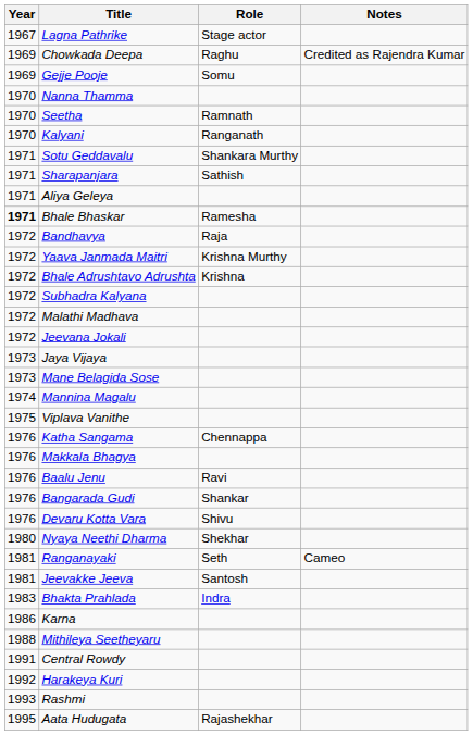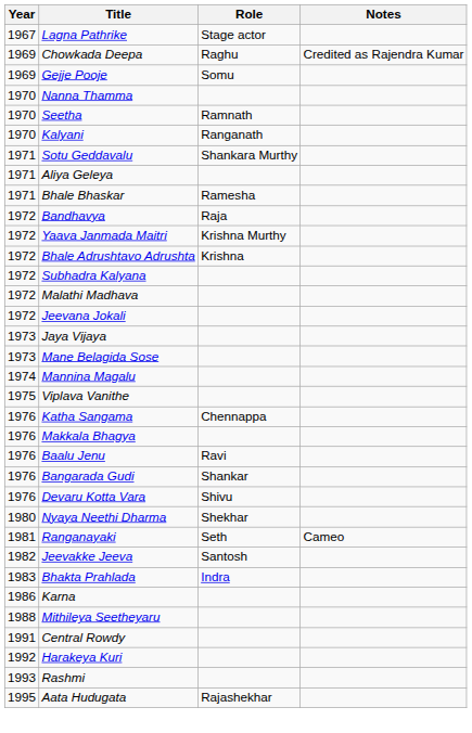 <table class="wikitable">
 <tr>
 <th>Year</th>
 <th>Title</th>
 <th>Role</th>
 <th>Notes</th>
 </tr>
 <tr>
 <td>1967</td>
 <td><em><a href='#'>Lagna Pathrike</a></em></td>
 <td>Stage actor</td>
 <td></td>
 </tr>
 <tr>
 <td>1969</td>
 <td><em>Chowkada Deepa</em></td>
 <td>Raghu</td>
 <td>Credited as Rajendra Kumar</td>
 </tr>
 <tr>
 <td>1969</td>
 <td><em><a href='#'>Gejje Pooje</a></em></td>
 <td>Somu</td>
 <td></td>
 </tr>
 <tr>
 <td>1970</td>
 <td><em><a href='#'>Nanna Thamma</a></em></td>
 <td></td>
 <td></td>
 </tr>
 <tr>
 <td>1970</td>
 <td><em><a href='#'>Seetha</a></em></td>
 <td>Ramnath</td>
 <td></td>
 </tr>
 <tr>
 <td>1970</td>
 <td><em><a href='#'>Kalyani</a></em></td>
 <td>Ranganath</td>
 <td></td>
 </tr>
 <tr>
 <td>1971</td>
 <td><em><a href='#'>Sotu Geddavalu</a></em></td>
 <td>Shankara Murthy</td>
 <td></td>
 </tr>
 <tr>
 <td>1971</td>
-<td><em><a href='#'>Sharapanjara</a></em></td>
-<td>Sathish</td>
-<td></td>
-</tr>
-<tr>
-<td>1971</td>
 <td><em>Aliya Geleya</em></td>
 <td></td>
 <td></td>
 </tr>
 <tr>
-<td><strong>1971</strong></td>
+<td>1971</td>
 <td><em>Bhale Bhaskar</em></td>
 <td>Ramesha</td>
 <td></td>
 </tr>
 <tr>
 <td>1972</td>
 <td><em><a href='#'>Bandhavya</a></em></td>
 <td>Raja</td>
 <td></td>
 </tr>
 <tr>
 <td>1972</td>
 <td><em><a href='#'>Yaava Janmada Maitri</a></em></td>
 <td>Krishna Murthy</td>
 <td></td>
 </tr>
 <tr>
 <td>1972</td>
 <td><em><a href='#'>Bhale Adrushtavo Adrushta</a></em></td>
 <td>Krishna</td>
 <td></td>
 </tr>
 <tr>
 <td>1972</td>
 <td><em><a href='#'>Subhadra Kalyana</a></em></td>
 <td></td>
 <td></td>
 </tr>
 <tr>
 <td>1972</td>
 <td><em>Malathi Madhava</em></td>
 <td></td>
 <td></td>
 </tr>
 <tr>
 <td>1972</td>
 <td><em><a href='#'>Jeevana Jokali</a></em></td>
 <td></td>
 <td></td>
 </tr>
 <tr>
 <td>1973</td>
 <td><em>Jaya Vijaya</em></td>
 <td></td>
 <td></td>
 </tr>
 <tr>
 <td>1973</td>
 <td><em><a href='#'>Mane Belagida Sose</a></em></td>
 <td></td>
 <td></td>
 </tr>
 <tr>
 <td>1974</td>
 <td><em><a href='#'>Mannina Magalu</a></em></td>
 <td></td>
 <td></td>
 </tr>
 <tr>
 <td>1975</td>
 <td><em>Viplava Vanithe</em></td>
 <td></td>
 <td></td>
 </tr>
 <tr>
 <td>1976</td>
 <td><em><a href='#'>Katha Sangama</a></em></td>
 <td>Chennappa</td>
 <td></td>
 </tr>
 <tr>
 <td>1976</td>
 <td><em><a href='#'>Makkala Bhagya</a></em></td>
 <td></td>
 <td></td>
 </tr>
 <tr>
 <td>1976</td>
 <td><em><a href='#'>Baalu Jenu</a></em></td>
 <td>Ravi</td>
 <td></td>
 </tr>
 <tr>
 <td>1976</td>
 <td><em><a href='#'>Bangarada Gudi</a></em></td>
 <td>Shankar</td>
 <td></td>
 </tr>
 <tr>
 <td>1976</td>
 <td><em><a href='#'>Devaru Kotta Vara</a></em></td>
 <td>Shivu</td>
 <td></td>
 </tr>
 <tr>
 <td>1980</td>
 <td><em><a href='#'>Nyaya Neethi Dharma</a></em></td>
 <td>Shekhar</td>
 <td></td>
 </tr>
 <tr>
 <td>1981</td>
 <td><em><a href='#'>Ranganayaki</a></em></td>
 <td>Seth</td>
 <td>Cameo</td>
 </tr>
 <tr>
-<td>1981</td>
+<td>1982</td>
 <td><em><a href='#'>Jeevakke Jeeva</a></em></td>
 <td>Santosh</td>
 <td></td>
 </tr>
 <tr>
 <td>1983</td>
 <td><em><a href='#'>Bhakta Prahlada</a></em></td>
 <td><a href='#'>Indra</a></td>
 <td></td>
 </tr>
 <tr>
 <td>1986</td>
 <td><em>Karna</em></td>
 <td></td>
 <td></td>
 </tr>
 <tr>
 <td>1988</td>
 <td><em><a href='#'>Mithileya Seetheyaru</a></em></td>
 <td></td>
 <td></td>
 </tr>
 <tr>
 <td>1991</td>
 <td><em>Central Rowdy</em></td>
 <td></td>
 <td></td>
 </tr>
 <tr>
 <td>1992</td>
 <td><em><a href='#'>Harakeya Kuri</a></em></td>
 <td></td>
 <td></td>
 </tr>
 <tr>
 <td>1993</td>
 <td><em>Rashmi</em></td>
 <td></td>
 <td></td>
 </tr>
 <tr>
 <td>1995</td>
 <td><em>Aata Hudugata</em></td>
 <td>Rajashekhar</td>
 <td></td>
 </tr>
 </table>
